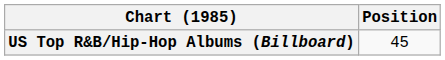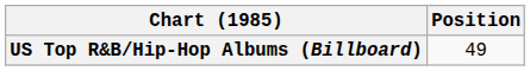 <table class="wikitable plainrowheaders" style="text-align:center">
 <tr>
 <th scope="col">Chart (1985)</th>
 <th scope="col">Position</th>
 </tr>
 <tr>
 <th scope="row">US Top R&B/Hip-Hop Albums (<em>Billboard</em>)</th>
-<td>45</td>
+<td>49</td>
 </tr>
 </table>
